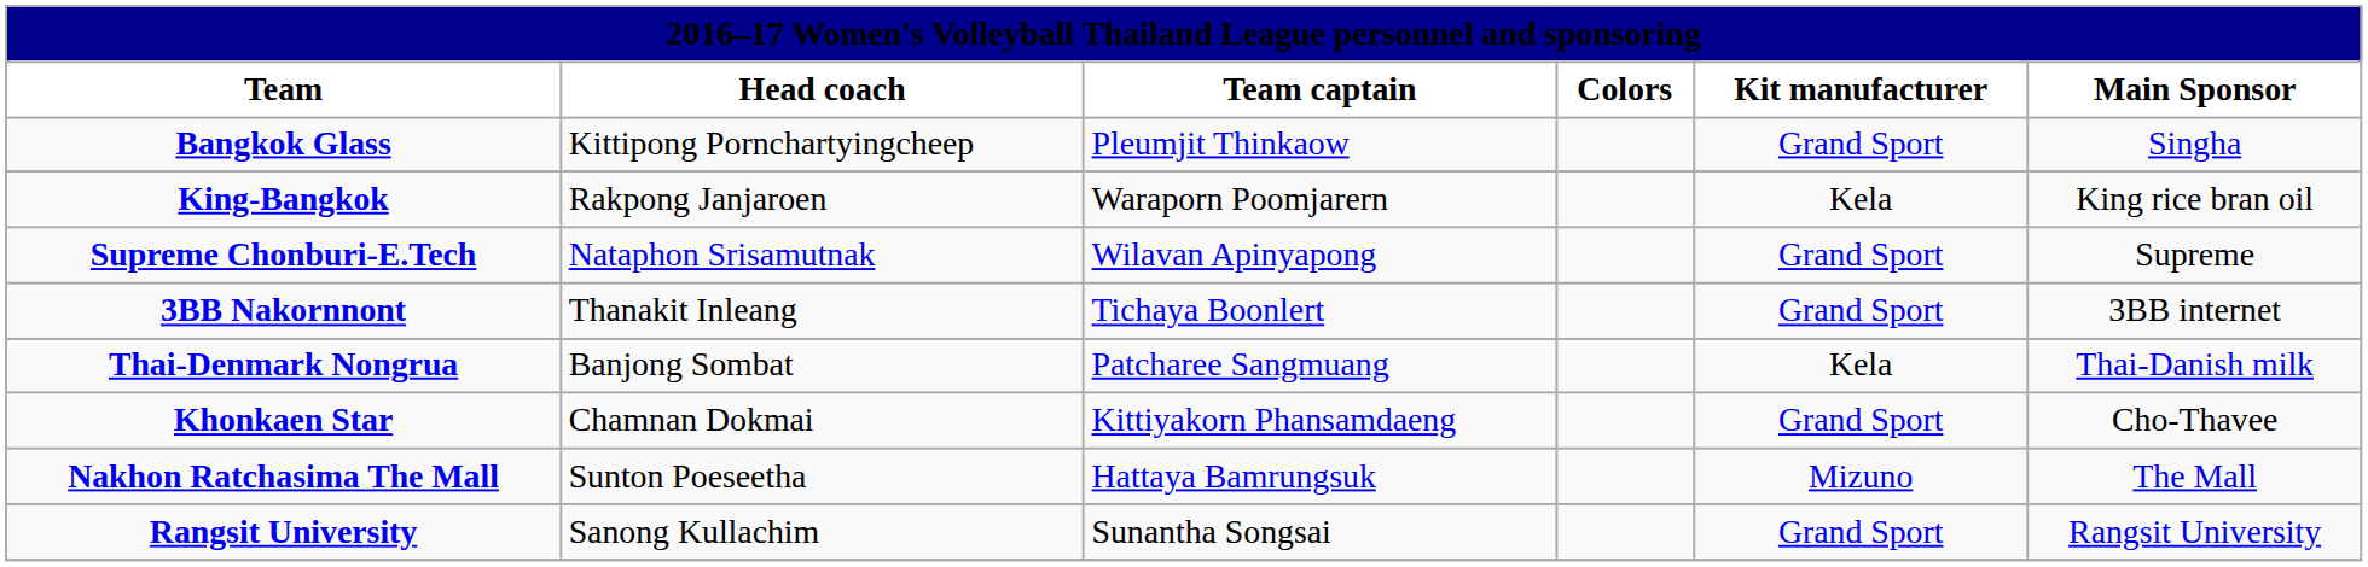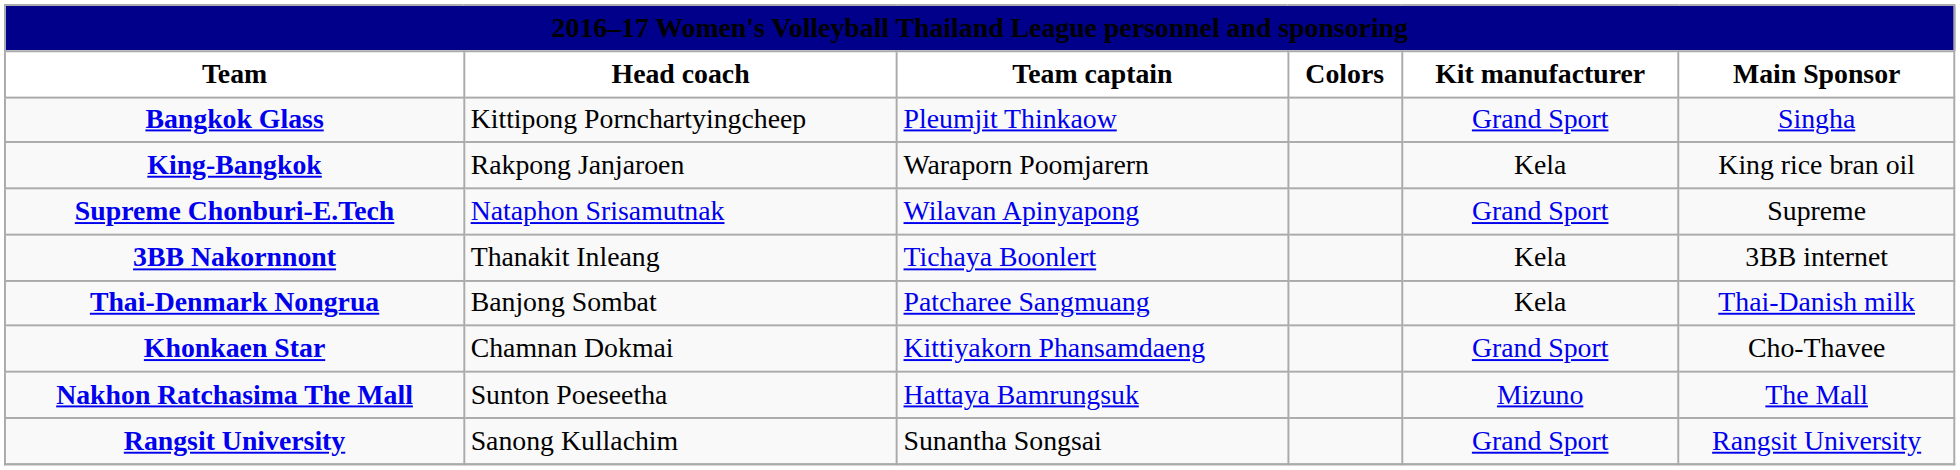 <table class="wikitable" style="font-size:90%; width: 80%; text-align:left;">
 <tr>
 <th style=background:#00008B colspan=8><span>2016–17 Women's Volleyball Thailand League personnel and sponsoring</span></th>
 </tr>
 <tr>
 <th style="background:white">Team</th>
 <th style="background:white">Head coach</th>
 <th style="background:white">Team captain</th>
 <th style="background:white">Colors</th>
 <th style="background:white">Kit manufacturer</th>
 <th style="background:white">Main Sponsor</th>
 </tr>
 <tr>
 <td align=center><strong><a href='#'>Bangkok Glass</a></strong></td>
 <td> Kittipong Pornchartyingcheep</td>
 <td> <a href='#'>Pleumjit Thinkaow</a></td>
 <td align=center> </td>
 <td align=center><a href='#'>Grand Sport</a></td>
 <td align=center><a href='#'>Singha</a></td>
 </tr>
 <tr>
 <td align=center><strong><a href='#'>King-Bangkok</a></strong></td>
 <td> Rakpong Janjaroen</td>
 <td> Waraporn Poomjarern</td>
 <td align=center> </td>
 <td align=center>Kela</td>
 <td align=center>King rice bran oil</td>
 </tr>
 <tr>
 <td align=center><strong><a href='#'>Supreme Chonburi-E.Tech</a></strong></td>
 <td> <a href='#'>Nataphon Srisamutnak</a></td>
 <td> <a href='#'>Wilavan Apinyapong</a></td>
 <td align=center> </td>
 <td align=center><a href='#'>Grand Sport</a></td>
 <td align=center>Supreme</td>
 </tr>
 <tr>
 <td align=center><strong><a href='#'>3BB Nakornnont</a></strong></td>
 <td> Thanakit Inleang</td>
 <td> <a href='#'>Tichaya Boonlert</a></td>
 <td align=center> </td>
-<td align=center><a href='#'>Grand Sport</a></td>
+<td align=center>Kela</td>
 <td align=center>3BB internet</td>
 </tr>
 <tr>
 <td align=center><strong><a href='#'>Thai-Denmark Nongrua</a></strong></td>
 <td> Banjong Sombat</td>
 <td> <a href='#'>Patcharee Sangmuang</a></td>
 <td align=center> </td>
 <td align=center>Kela</td>
 <td align=center><a href='#'>Thai-Danish milk</a></td>
 </tr>
 <tr>
 <td align=center><strong><a href='#'>Khonkaen Star</a></strong></td>
 <td> Chamnan Dokmai</td>
 <td> <a href='#'>Kittiyakorn Phansamdaeng</a></td>
 <td align=center> </td>
 <td align=center><a href='#'>Grand Sport</a></td>
 <td align=center>Cho-Thavee</td>
 </tr>
 <tr>
 <td align=center><strong><a href='#'>Nakhon Ratchasima The Mall</a></strong></td>
 <td> Sunton Poeseetha</td>
 <td> <a href='#'>Hattaya Bamrungsuk</a></td>
 <td align=center> </td>
 <td align=center><a href='#'>Mizuno</a></td>
 <td align=center><a href='#'>The Mall</a></td>
 </tr>
 <tr>
 <td align=center><strong><a href='#'>Rangsit University</a></strong></td>
 <td> Sanong Kullachim</td>
 <td> Sunantha Songsai</td>
 <td align=center> </td>
 <td align=center><a href='#'>Grand Sport</a></td>
 <td align=center><a href='#'>Rangsit University</a></td>
 </tr>
 <tr>
 </tr>
 </table>
